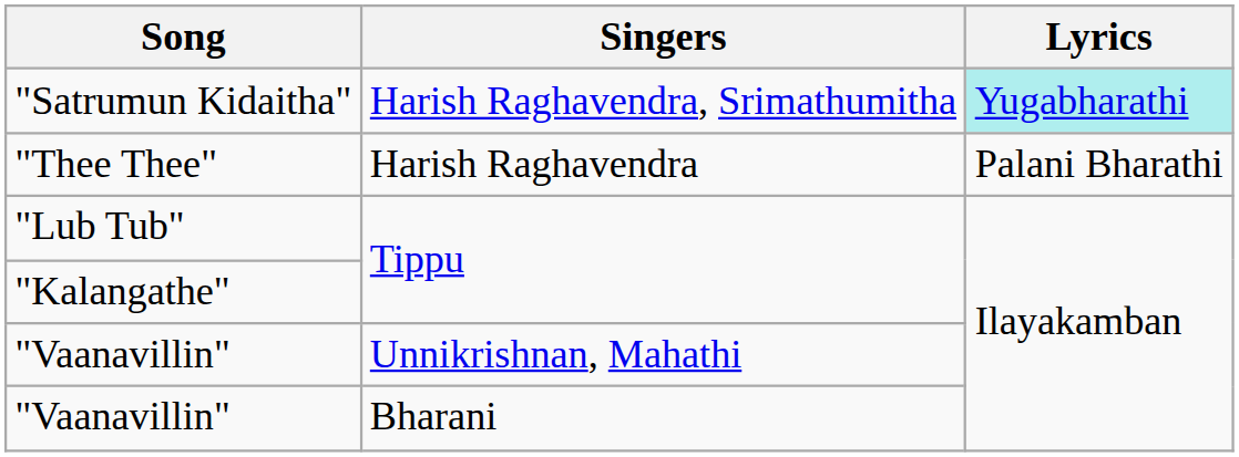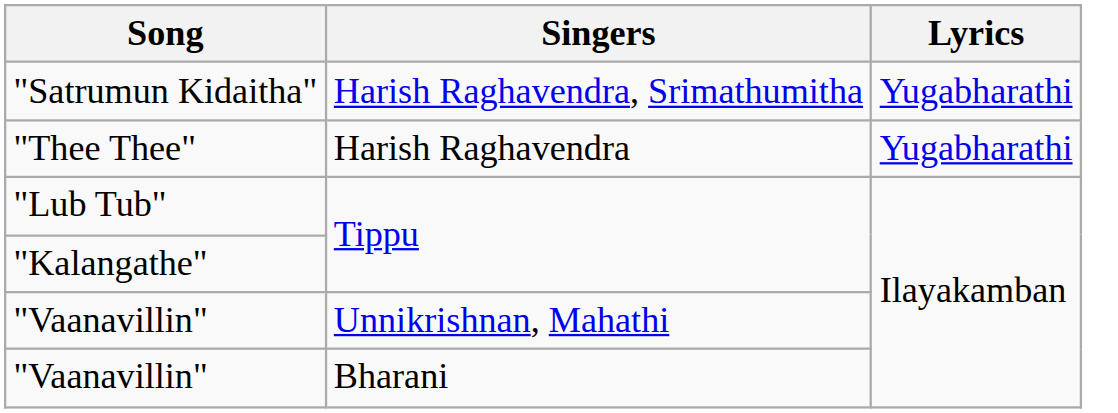 <table class="wikitable">
 <tr>
 <th>Song</th>
 <th>Singers</th>
 <th>Lyrics</th>
 </tr>
 <tr>
 <td>"Satrumun Kidaitha"</td>
 <td><a href='#'>Harish Raghavendra</a>, <a href='#'>Srimathumitha</a></td>
-<td style="background: paleturquoise;"><a href='#'>Yugabharathi</a></td>
+<td><a href='#'>Yugabharathi</a></td>
 </tr>
 <tr>
 <td>"Thee Thee"</td>
 <td>Harish Raghavendra</td>
-<td>Palani Bharathi</td>
+<td><a href='#'>Yugabharathi</a></td>
 </tr>
 <tr>
 <td>"Lub Tub"</td>
 <td rowspan=2><a href='#'>Tippu</a></td>
 <td rowspan=4>Ilayakamban</td>
 </tr>
 <tr>
 <td>"Kalangathe"</td>
 </tr>
 <tr>
 <td>"Vaanavillin"</td>
 <td><a href='#'>Unnikrishnan</a>, <a href='#'>Mahathi</a></td>
 </tr>
 <tr>
 <td>"Vaanavillin"</td>
 <td>Bharani</td>
 </tr>
 </table>
